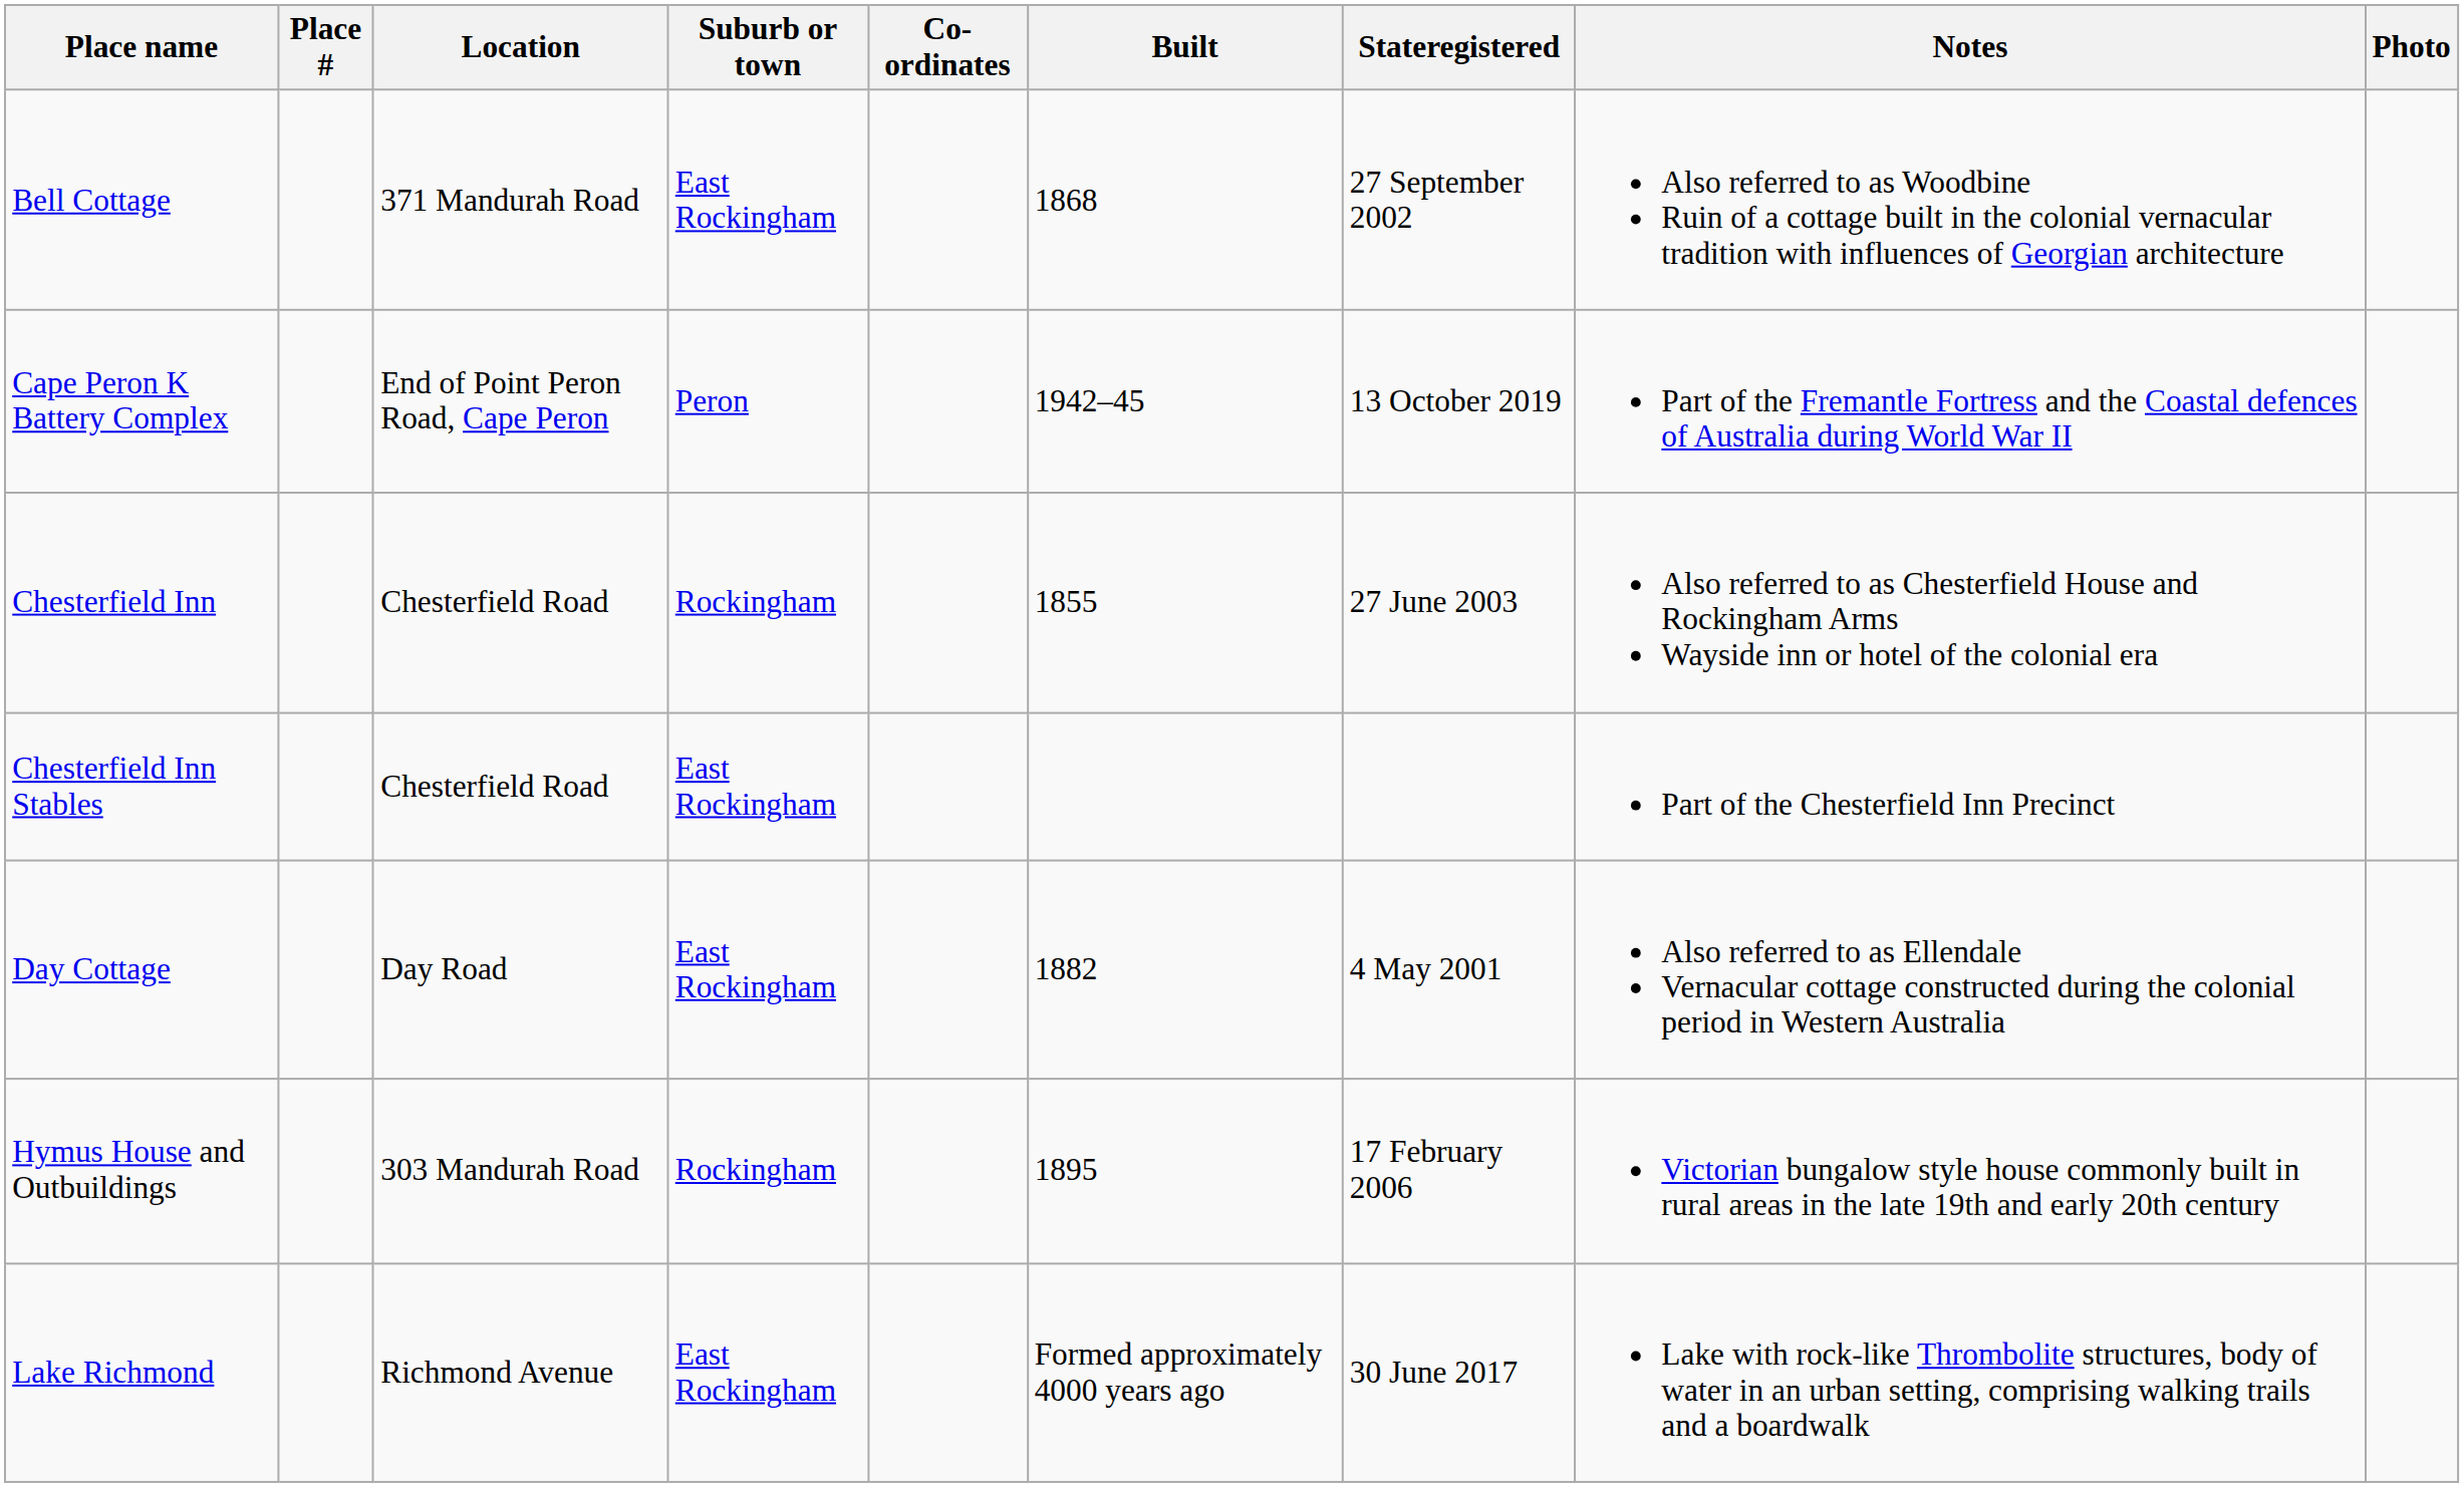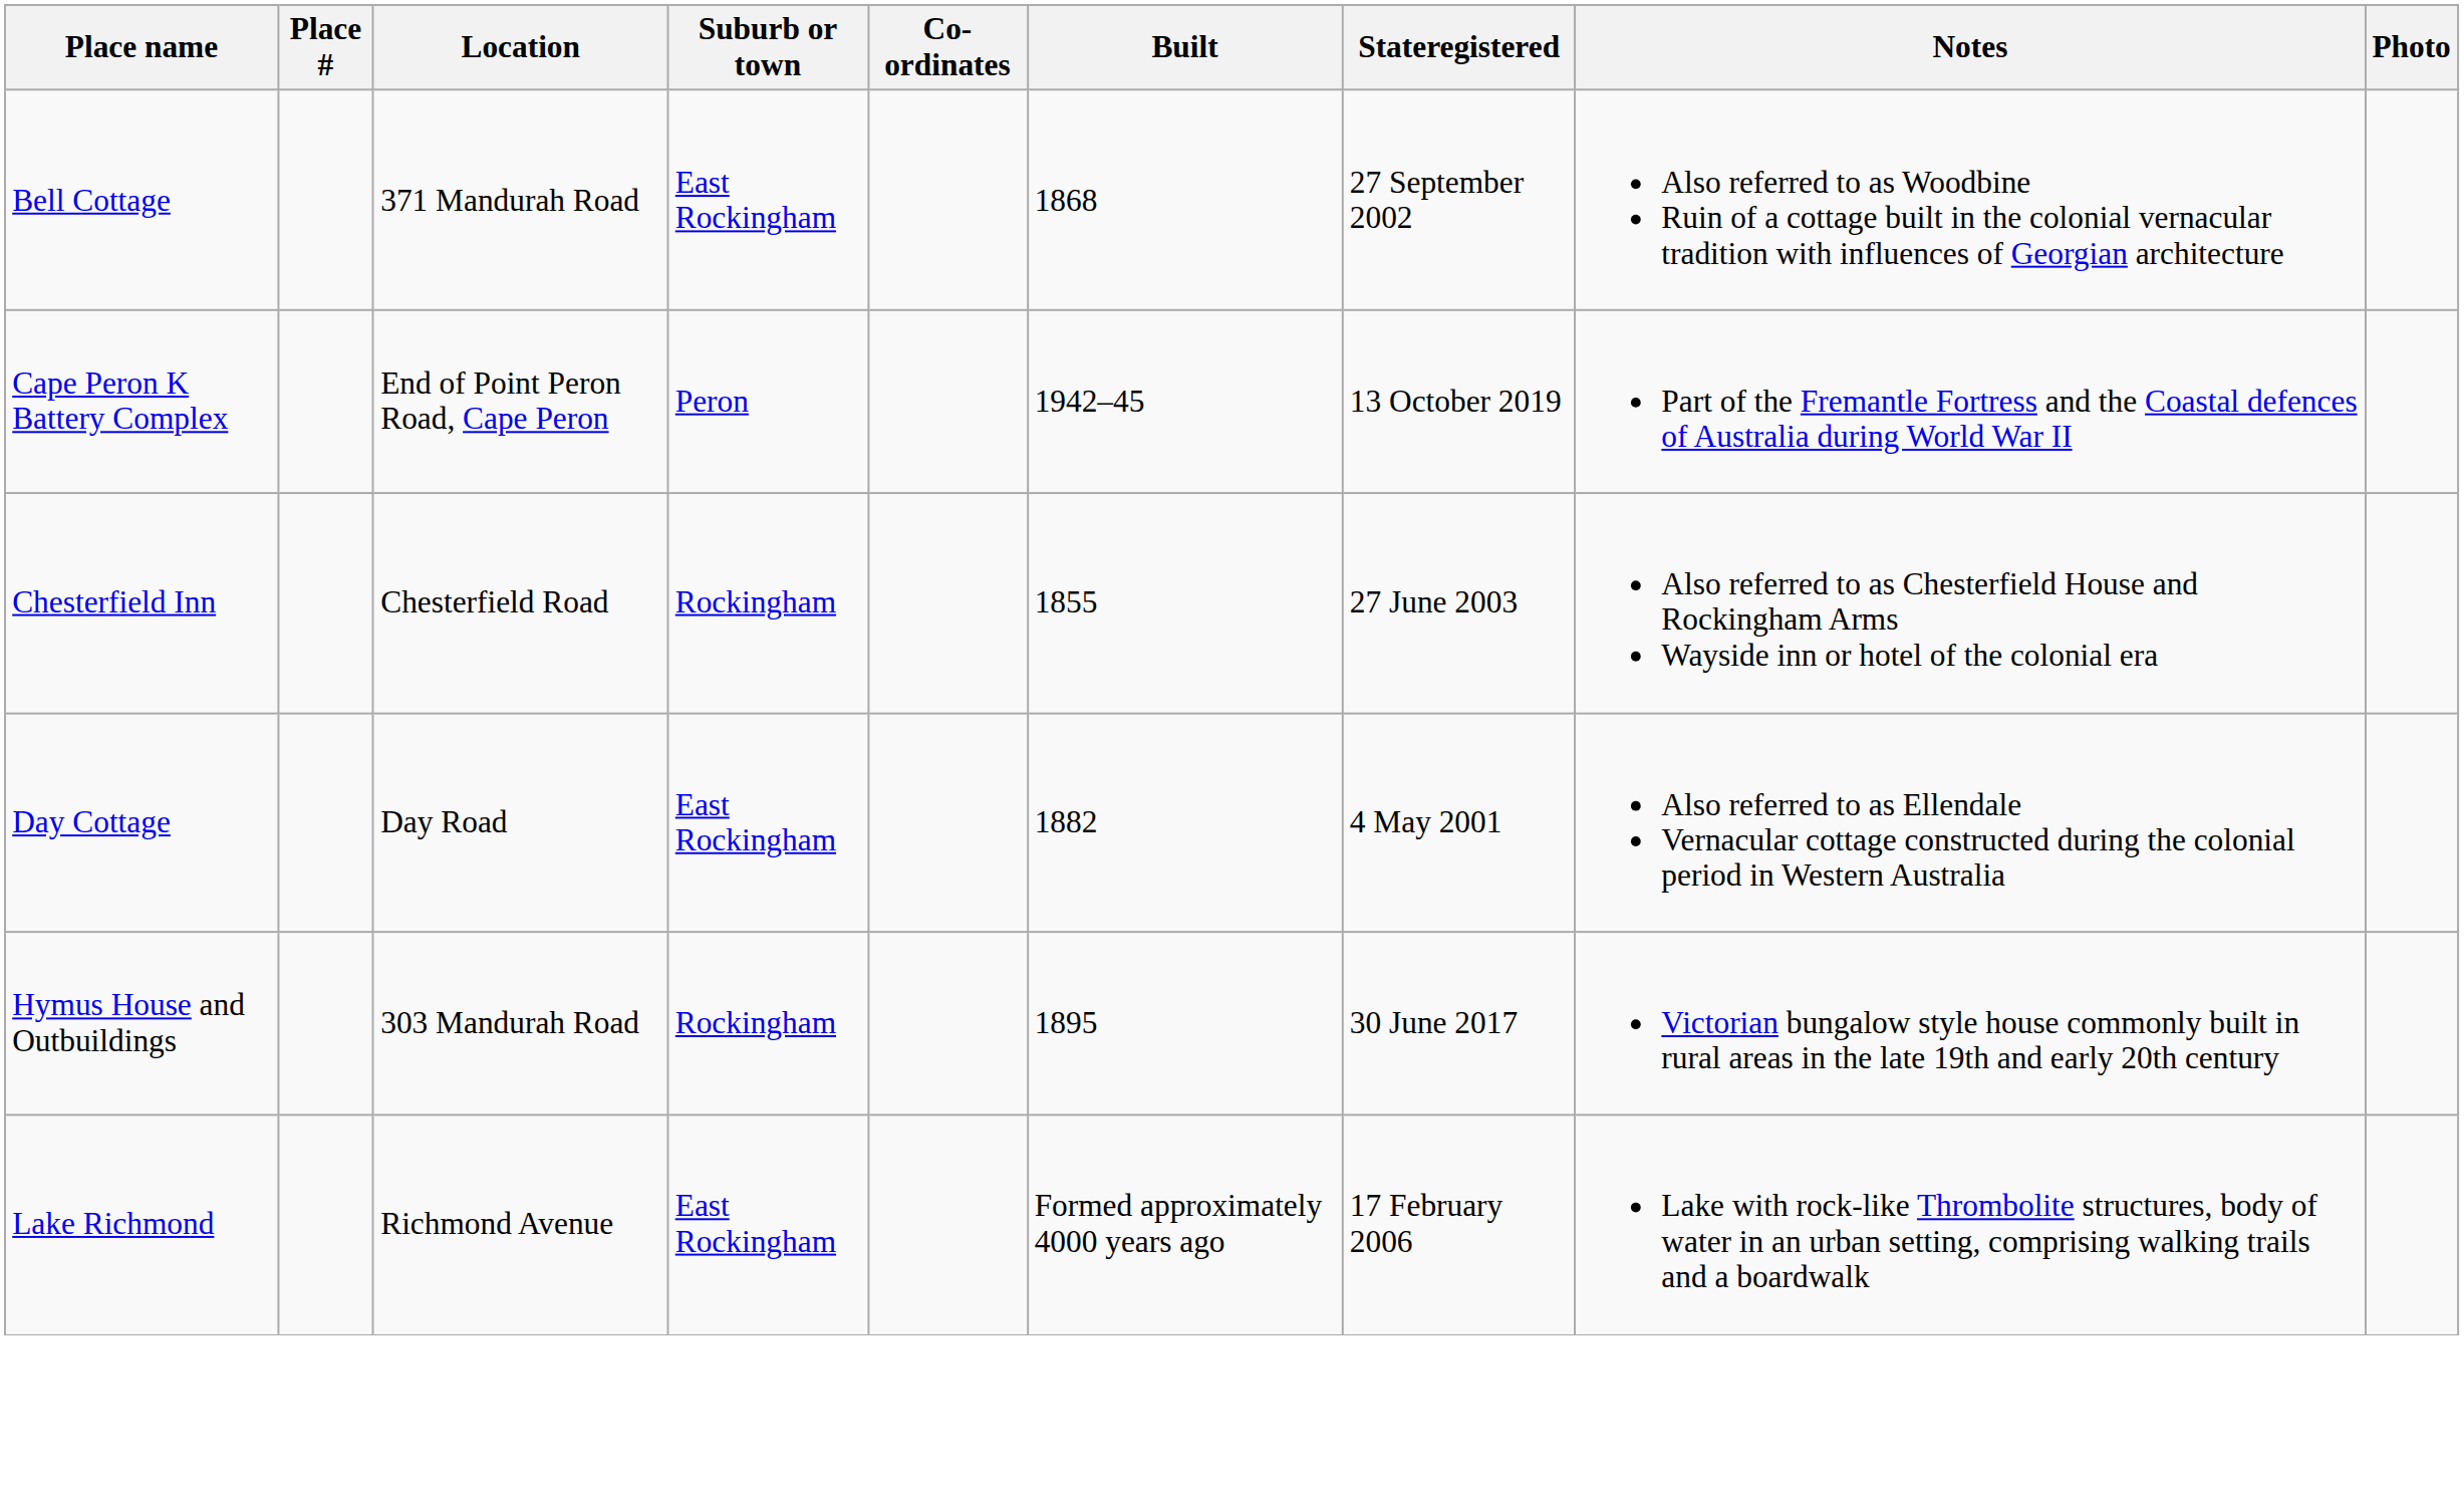 <table class="wikitable sortable">
 <tr>
 <th>Place name</th>
 <th>Place #</th>
 <th>Location</th>
 <th>Suburb or town</th>
 <th>Co-ordinates</th>
 <th>Built</th>
 <th>Stateregistered</th>
 <th class="unsortable">Notes</th>
 <th class="unsortable">Photo</th>
 </tr>
 <tr>
 <td><a href='#'>Bell Cottage</a></td>
 <td></td>
 <td>371 Mandurah Road</td>
 <td><a href='#'>East Rockingham</a></td>
 <td></td>
 <td>1868</td>
 <td>27 September 2002</td>
 <td><br><ul><li>Also referred to as Woodbine</li><li>Ruin of a cottage built in the colonial vernacular tradition with influences of <a href='#'>Georgian</a> architecture</li></ul></td>
 <td></td>
 </tr>
 <tr>
 <td><a href='#'>Cape Peron K Battery Complex</a></td>
 <td></td>
 <td>End of Point Peron Road, <a href='#'>Cape Peron</a></td>
 <td><a href='#'>Peron</a></td>
 <td></td>
 <td>1942–45</td>
 <td>13 October 2019</td>
 <td><br><ul><li>Part of the <a href='#'>Fremantle Fortress</a> and the <a href='#'>Coastal defences of Australia during World War II</a></li></ul></td>
 <td></td>
 </tr>
 <tr>
 <td><a href='#'>Chesterfield Inn</a></td>
 <td></td>
 <td>Chesterfield Road</td>
 <td><a href='#'>Rockingham</a></td>
 <td></td>
 <td>1855</td>
 <td>27 June 2003</td>
 <td><br><ul><li>Also referred to as Chesterfield House and Rockingham Arms</li><li>Wayside inn or hotel of the colonial era</li></ul></td>
 <td></td>
 </tr>
 <tr>
-<td><a href='#'>Chesterfield Inn Stables</a></td>
-<td></td>
-<td>Chesterfield Road</td>
-<td><a href='#'>East Rockingham</a></td>
-<td></td>
-<td></td>
-<td></td>
-<td><br><ul><li>Part of the Chesterfield Inn Precinct</li></ul></td>
-<td></td>
-</tr>
-<tr>
 <td><a href='#'>Day Cottage</a></td>
 <td></td>
 <td>Day Road</td>
 <td><a href='#'>East Rockingham</a></td>
 <td></td>
 <td>1882</td>
 <td>4 May 2001</td>
 <td><br><ul><li>Also referred to as Ellendale</li><li>Vernacular cottage constructed during the colonial period in Western Australia</li></ul></td>
 <td></td>
 </tr>
 <tr>
 <td><a href='#'>Hymus House</a> and Outbuildings</td>
 <td></td>
 <td>303 Mandurah Road</td>
 <td><a href='#'>Rockingham</a></td>
 <td></td>
 <td>1895</td>
-<td>17 February 2006</td>
+<td>30 June 2017</td>
 <td><br><ul><li><a href='#'>Victorian</a> bungalow style house commonly built in rural areas in the late 19th and early 20th century</li></ul></td>
 <td></td>
 </tr>
 <tr>
 <td><a href='#'>Lake Richmond</a></td>
 <td></td>
 <td>Richmond Avenue</td>
 <td><a href='#'>East Rockingham</a></td>
 <td></td>
 <td>Formed approximately 4000 years ago</td>
-<td>30 June 2017</td>
+<td>17 February 2006</td>
 <td><br><ul><li>Lake with rock-like <a href='#'>Thrombolite</a> structures, body of water in an urban setting, comprising walking trails and a boardwalk</li></ul></td>
 <td></td>
 </tr>
 </table>
